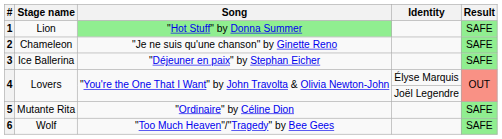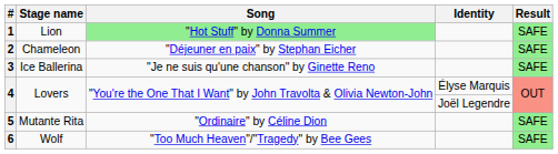 <table class="wikitable plainrowheaders" style="text-align: center">
 <tr>
 <th>#</th>
 <th>Stage name</th>
 <th>Song</th>
 <th>Identity</th>
 <th>Result</th>
 </tr>
 <tr>
 <th>1</th>
 <td>Lion</td>
 <td style="background: lightgreen;">"<a href='#'>Hot Stuff</a>" by <a href='#'>Donna Summer</a></td>
 <td></td>
 <td bgcolor="lightgreen">SAFE</td>
 </tr>
 <tr>
 <th>2</th>
 <td>Chameleon</td>
-<td>"Je ne suis qu'une chanson" by <a href='#'>Ginette Reno</a></td>
+<td>"<a href='#'>Déjeuner en paix</a>" by <a href='#'>Stephan Eicher</a></td>
 <td></td>
 <td bgcolor="lightgreen">SAFE</td>
 </tr>
 <tr>
 <th>3</th>
 <td>Ice Ballerina</td>
-<td>"<a href='#'>Déjeuner en paix</a>" by <a href='#'>Stephan Eicher</a></td>
+<td>"Je ne suis qu'une chanson" by <a href='#'>Ginette Reno</a></td>
 <td></td>
 <td bgcolor="lightgreen">SAFE</td>
 </tr>
 <tr>
 <th rowspan="2">4</th>
 <td rowspan="2">Lovers</td>
 <td rowspan="2">"<a href='#'>You're the One That I Want</a>" by <a href='#'>John Travolta</a> & <a href='#'>Olivia Newton-John</a></td>
 <td>Élyse Marquis</td>
 <td rowspan="2" bgcolor="#F99185">OUT</td>
 </tr>
 <tr>
 <td>Joël Legendre</td>
 </tr>
 <tr>
 <th>5</th>
 <td>Mutante Rita</td>
 <td>"<a href='#'>Ordinaire</a>" by <a href='#'>Céline Dion</a></td>
 <td></td>
 <td bgcolor="lightgreen">SAFE</td>
 </tr>
 <tr>
 <th>6</th>
 <td>Wolf</td>
 <td>"<a href='#'>Too Much Heaven</a>"/"<a href='#'>Tragedy</a>" by <a href='#'>Bee Gees</a></td>
 <td></td>
 <td bgcolor="lightgreen">SAFE</td>
 </tr>
 </table>
